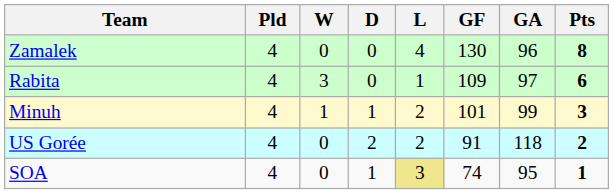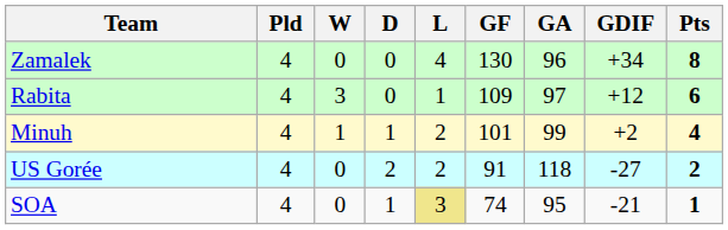 <table class=wikitable style="text-align:center" width=500>
 <tr>
 <th width=25%>Team</th>
 <th width=5%>Pld</th>
 <th width=5%>W</th>
 <th width=5%>D</th>
 <th width=5%>L</th>
 <th width=5%>GF</th>
 <th width=5%>GA</th>
+<th width=5%>GDIF</th>
 <th width=5%>Pts</th>
 </tr>
 <tr bgcolor=#ccffcc>
 <td align="left"> <a href='#'>Zamalek</a></td>
 <td>4</td>
 <td>0</td>
 <td>0</td>
 <td>4</td>
 <td>130</td>
 <td>96</td>
+<td>+34</td>
 <td><strong>8</strong></td>
 </tr>
 <tr bgcolor=#ccffcc>
 <td align="left"> <a href='#'>Rabita</a></td>
 <td>4</td>
 <td>3</td>
 <td>0</td>
 <td>1</td>
 <td>109</td>
 <td>97</td>
+<td>+12</td>
 <td><strong>6</strong></td>
 </tr>
 <tr bgcolor=#fffacd>
 <td align="left"> <a href='#'>Minuh</a></td>
 <td>4</td>
 <td>1</td>
 <td>1</td>
 <td>2</td>
 <td>101</td>
 <td>99</td>
-<td><strong>3</strong></td>
+<td>+2</td>
+<td><strong>4</strong></td>
 </tr>
 <tr bgcolor=#ccffff>
 <td align="left"> <a href='#'>US Gorée</a></td>
 <td>4</td>
 <td>0</td>
 <td>2</td>
 <td>2</td>
 <td>91</td>
 <td>118</td>
+<td>-27</td>
 <td><strong>2</strong></td>
 </tr>
 <tr>
 <td align="left"> <a href='#'>SOA</a></td>
 <td>4</td>
 <td>0</td>
 <td>1</td>
 <td style="background: khaki;">3</td>
 <td>74</td>
 <td>95</td>
+<td>-21</td>
 <td><strong>1</strong></td>
 </tr>
 </table>
